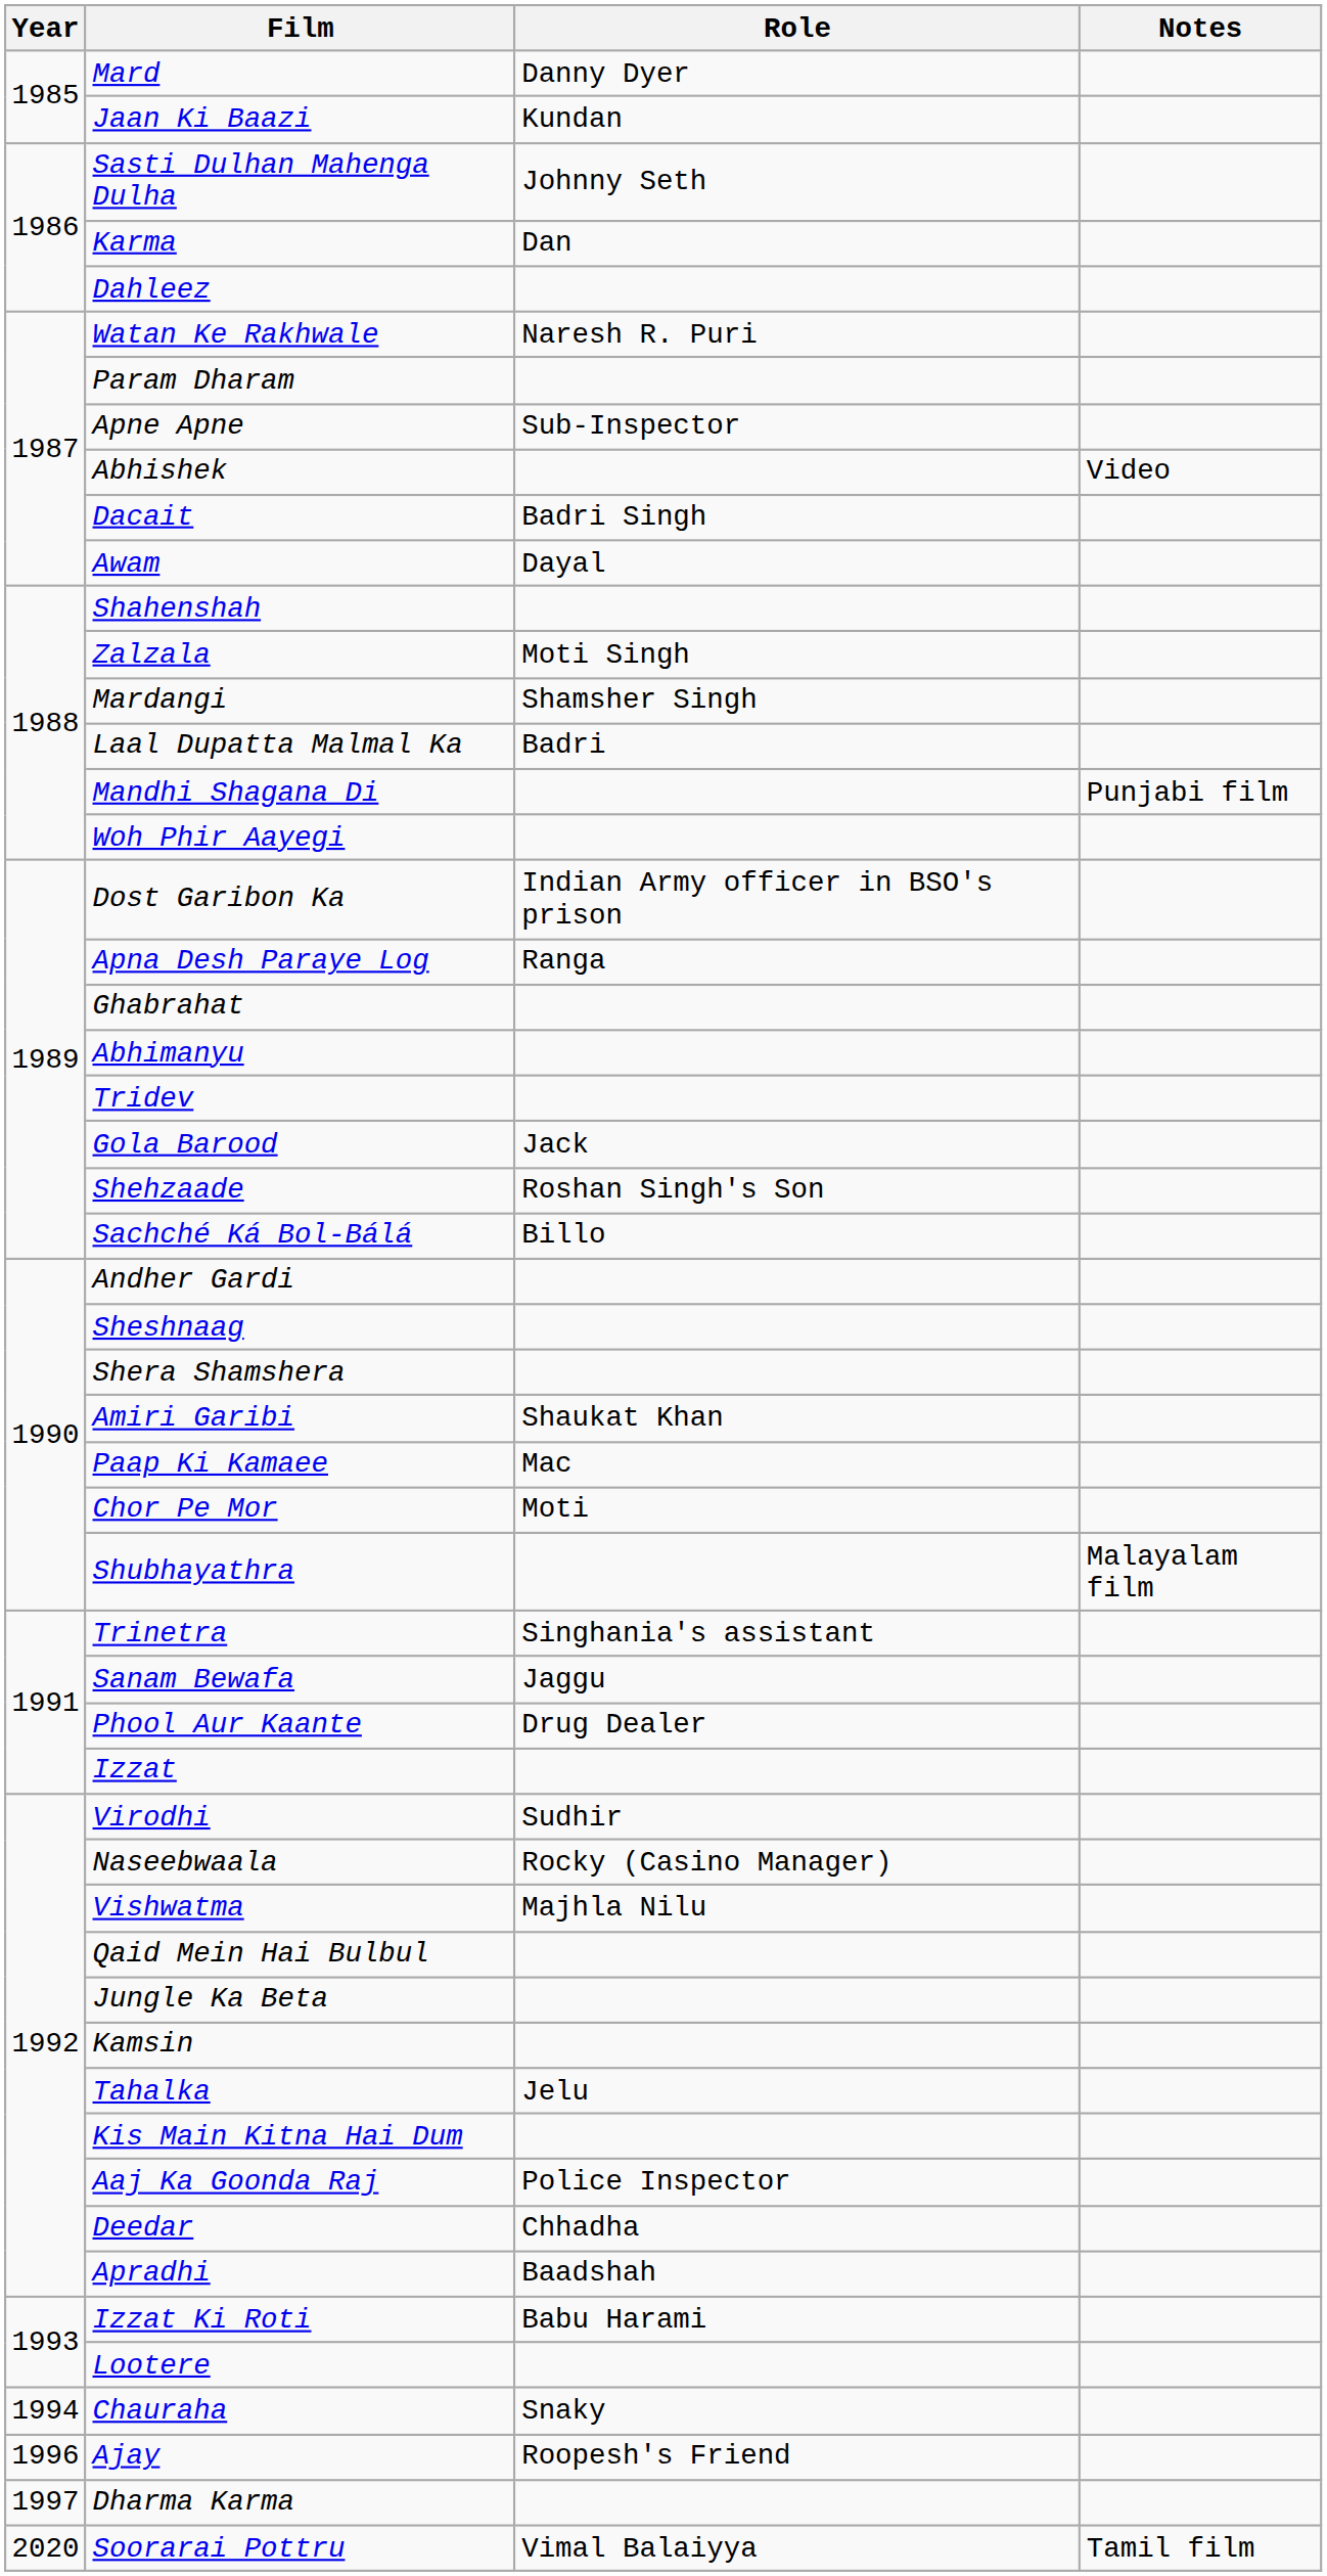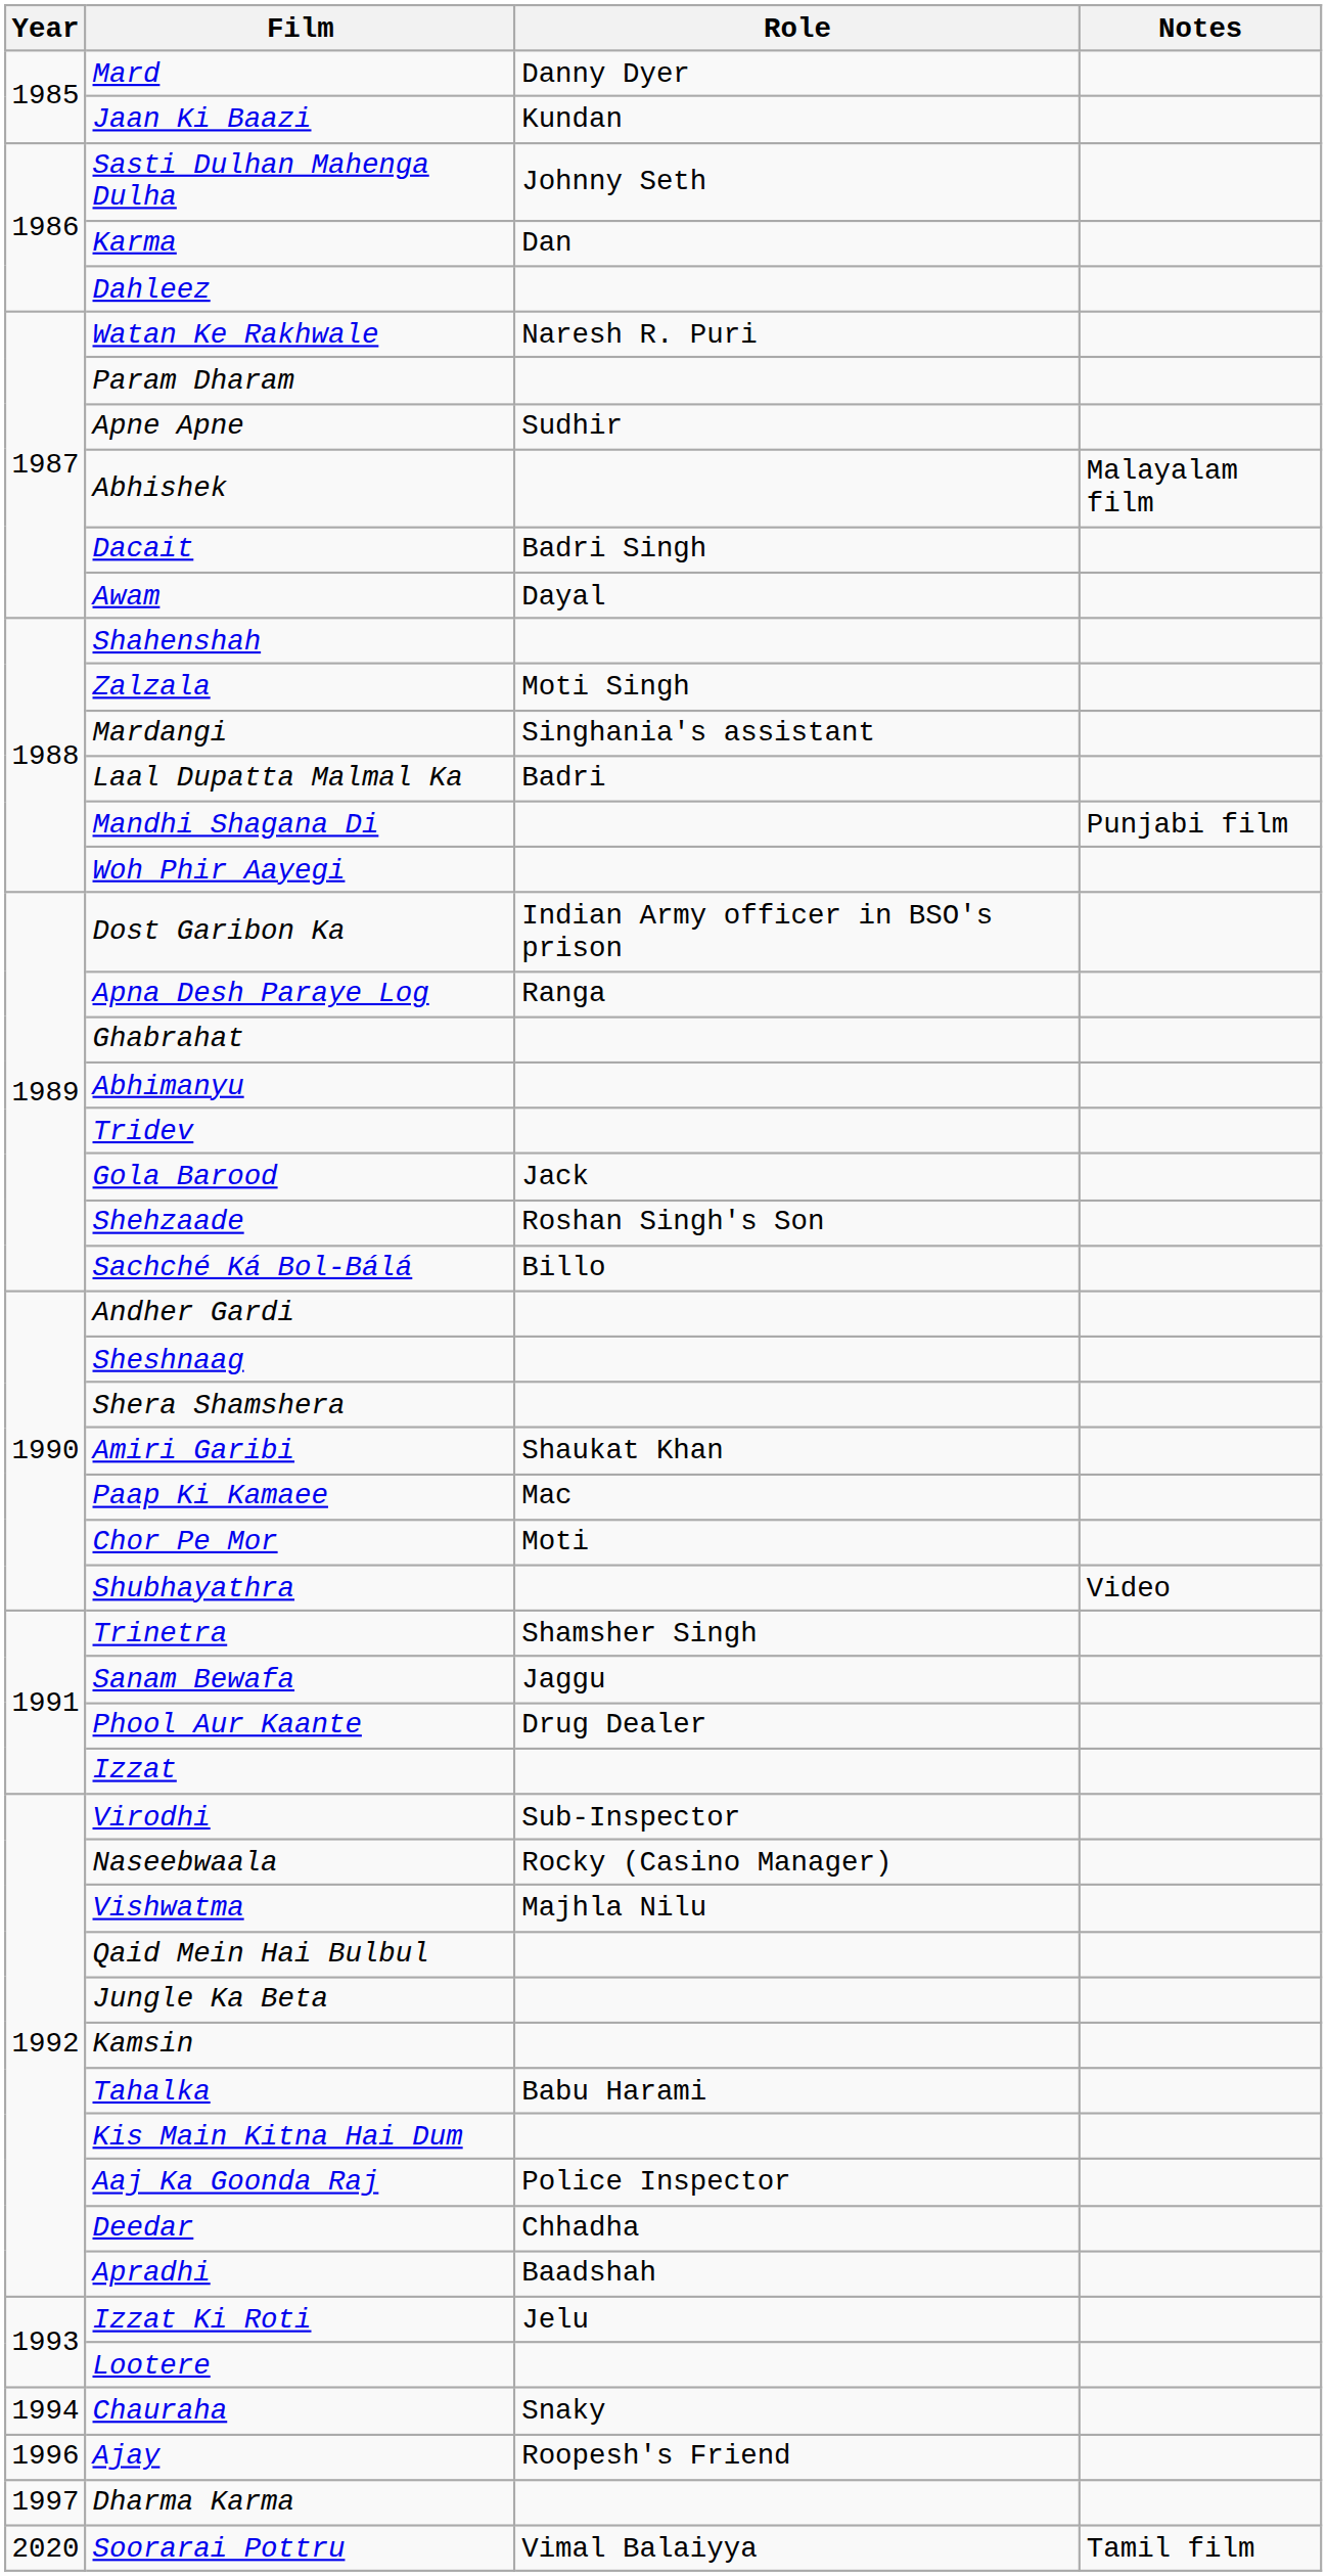 <table class="wikitable sortable">
 <tr>
 <th>Year</th>
 <th>Film</th>
 <th>Role</th>
 <th>Notes</th>
 </tr>
 <tr>
 <td rowspan="2">1985</td>
 <td><em><a href='#'>Mard</a></em></td>
 <td>Danny Dyer</td>
 <td></td>
 </tr>
 <tr>
 <td><em><a href='#'>Jaan Ki Baazi</a></em></td>
 <td>Kundan</td>
 <td></td>
 </tr>
 <tr>
 <td rowspan="3">1986</td>
 <td><em><a href='#'>Sasti Dulhan Mahenga Dulha</a></em></td>
 <td>Johnny Seth</td>
 <td></td>
 </tr>
 <tr>
 <td><em><a href='#'>Karma</a></em></td>
 <td>Dan</td>
 <td></td>
 </tr>
 <tr>
 <td><em><a href='#'>Dahleez</a></em></td>
 <td></td>
 <td></td>
 </tr>
 <tr>
 <td rowspan="6">1987</td>
 <td><em><a href='#'>Watan Ke Rakhwale</a></em></td>
 <td>Naresh R. Puri</td>
 <td></td>
 </tr>
 <tr>
 <td><em>Param Dharam</em></td>
 <td></td>
 <td></td>
 </tr>
 <tr>
 <td><em>Apne Apne</em></td>
-<td>Sub-Inspector</td>
+<td>Sudhir</td>
 <td></td>
 </tr>
 <tr>
 <td><em>Abhishek</em></td>
 <td></td>
-<td>Video</td>
+<td>Malayalam film</td>
 </tr>
 <tr>
 <td><em><a href='#'>Dacait</a></em></td>
 <td>Badri Singh</td>
 <td></td>
 </tr>
 <tr>
 <td><em><a href='#'>Awam</a></em></td>
 <td>Dayal</td>
 <td></td>
 </tr>
 <tr>
 <td rowspan="6">1988</td>
 <td><em><a href='#'>Shahenshah</a></em></td>
 <td></td>
 <td></td>
 </tr>
 <tr>
 <td><em><a href='#'>Zalzala</a></em></td>
 <td>Moti Singh</td>
 <td></td>
 </tr>
 <tr>
 <td><em>Mardangi</em></td>
-<td>Shamsher Singh</td>
+<td>Singhania's assistant</td>
 <td></td>
 </tr>
 <tr>
 <td><em>Laal Dupatta Malmal Ka</em></td>
 <td>Badri</td>
 <td></td>
 </tr>
 <tr>
 <td><em><a href='#'>Mandhi Shagana Di</a></em></td>
 <td></td>
 <td>Punjabi film</td>
 </tr>
 <tr>
 <td><em><a href='#'>Woh Phir Aayegi</a></em></td>
 <td></td>
 <td></td>
 </tr>
 <tr>
 <td rowspan="8">1989</td>
 <td><em>Dost Garibon Ka</em></td>
 <td>Indian Army officer in BSO's prison</td>
 <td></td>
 </tr>
 <tr>
 <td><em><a href='#'>Apna Desh Paraye Log</a></em></td>
 <td>Ranga</td>
 <td></td>
 </tr>
 <tr>
 <td><em>Ghabrahat</em></td>
 <td></td>
 <td></td>
 </tr>
 <tr>
 <td><em><a href='#'>Abhimanyu</a></em></td>
 <td></td>
 <td></td>
 </tr>
 <tr>
 <td><em><a href='#'>Tridev</a></em></td>
 <td></td>
 <td></td>
 </tr>
 <tr>
 <td><em><a href='#'>Gola Barood</a></em></td>
 <td>Jack</td>
 <td></td>
 </tr>
 <tr>
 <td><em><a href='#'>Shehzaade</a></em></td>
 <td>Roshan Singh's Son</td>
 <td></td>
 </tr>
 <tr>
 <td><em><a href='#'>Sachché Ká Bol-Bálá</a></em></td>
 <td>Billo</td>
 <td></td>
 </tr>
 <tr>
 <td rowspan="7">1990</td>
 <td><em>Andher Gardi</em></td>
 <td></td>
 <td></td>
 </tr>
 <tr>
 <td><em><a href='#'>Sheshnaag</a></em></td>
 <td></td>
 <td></td>
 </tr>
 <tr>
 <td><em>Shera Shamshera</em></td>
 <td></td>
 <td></td>
 </tr>
 <tr>
 <td><em><a href='#'>Amiri Garibi</a></em></td>
 <td>Shaukat Khan</td>
 <td></td>
 </tr>
 <tr>
 <td><em><a href='#'>Paap Ki Kamaee</a></em></td>
 <td>Mac</td>
 <td></td>
 </tr>
 <tr>
 <td><em><a href='#'>Chor Pe Mor</a></em></td>
 <td>Moti</td>
 <td></td>
 </tr>
 <tr>
 <td><em><a href='#'>Shubhayathra</a></em></td>
 <td></td>
-<td>Malayalam film</td>
+<td>Video</td>
 </tr>
 <tr>
 <td rowspan="4">1991</td>
 <td><em><a href='#'>Trinetra</a></em></td>
-<td>Singhania's assistant</td>
+<td>Shamsher Singh</td>
 <td></td>
 </tr>
 <tr>
 <td><em><a href='#'>Sanam Bewafa</a></em></td>
 <td>Jaggu</td>
 <td></td>
 </tr>
 <tr>
 <td><em><a href='#'>Phool Aur Kaante</a></em></td>
 <td>Drug Dealer</td>
 <td></td>
 </tr>
 <tr>
 <td><a href='#'><em>Izzat</em></a></td>
 <td></td>
 <td></td>
 </tr>
 <tr>
 <td rowspan="11">1992</td>
 <td><em><a href='#'>Virodhi</a></em></td>
-<td>Sudhir</td>
+<td>Sub-Inspector</td>
 <td></td>
 </tr>
 <tr>
 <td><em>Naseebwaala</em></td>
 <td>Rocky (Casino Manager)</td>
 <td></td>
 </tr>
 <tr>
 <td><em><a href='#'>Vishwatma</a></em></td>
 <td>Majhla Nilu</td>
 <td></td>
 </tr>
 <tr>
 <td><em>Qaid Mein Hai Bulbul</em></td>
 <td></td>
 <td></td>
 </tr>
 <tr>
 <td><em>Jungle Ka Beta</em></td>
 <td></td>
 <td></td>
 </tr>
 <tr>
 <td><em>Kamsin</em></td>
 <td></td>
 <td></td>
 </tr>
 <tr>
 <td><em><a href='#'>Tahalka</a></em></td>
-<td>Jelu</td>
+<td>Babu Harami</td>
 <td></td>
 </tr>
 <tr>
 <td><em><a href='#'>Kis Main Kitna Hai Dum</a></em></td>
 <td></td>
 <td></td>
 </tr>
 <tr>
 <td><em><a href='#'>Aaj Ka Goonda Raj</a></em></td>
 <td>Police Inspector</td>
 <td></td>
 </tr>
 <tr>
 <td><em><a href='#'>Deedar</a></em></td>
 <td>Chhadha</td>
 <td></td>
 </tr>
 <tr>
 <td><em><a href='#'>Apradhi</a></em></td>
 <td>Baadshah</td>
 <td></td>
 </tr>
 <tr>
 <td rowspan="2">1993</td>
 <td><em><a href='#'>Izzat Ki Roti</a></em></td>
-<td>Babu Harami</td>
+<td>Jelu</td>
 <td></td>
 </tr>
 <tr>
 <td><em><a href='#'>Lootere</a></em></td>
 <td></td>
 <td></td>
 </tr>
 <tr>
 <td>1994</td>
 <td><em><a href='#'>Chauraha</a></em></td>
 <td>Snaky</td>
 <td></td>
 </tr>
 <tr>
 <td>1996</td>
 <td><em><a href='#'>Ajay</a></em></td>
 <td>Roopesh's Friend</td>
 <td></td>
 </tr>
 <tr>
 <td>1997</td>
 <td><em>Dharma Karma</em></td>
 <td></td>
 <td></td>
 </tr>
 <tr>
 <td>2020</td>
 <td><em><a href='#'>Soorarai Pottru</a></em></td>
 <td>Vimal Balaiyya</td>
 <td>Tamil film</td>
 </tr>
 </table>
